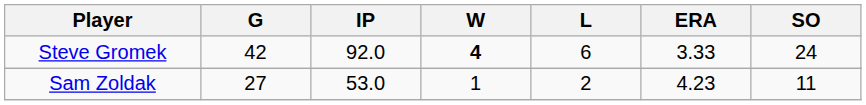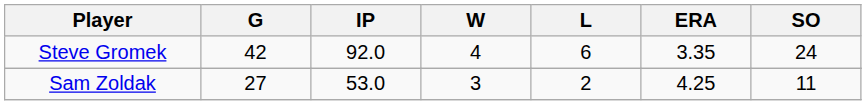 <table class="wikitable sortable">
 <tr>
 <th bgcolor="#DDDDFF" width="16%">Player</th>
 <th bgcolor="#DDDDFF" width="9%">G</th>
 <th bgcolor="#DDDDFF" width="9%">IP</th>
 <th bgcolor="#DDDDFF" width="9%">W</th>
 <th bgcolor="#DDDDFF" width="9%">L</th>
 <th bgcolor="#DDDDFF" width="9%">ERA</th>
 <th bgcolor="#DDDDFF" width="9%">SO</th>
 </tr>
 <tr align="center">
 <td><a href='#'>Steve Gromek</a></td>
 <td>42</td>
 <td>92.0</td>
-<td><strong>4</strong></td>
+<td>4</td>
 <td>6</td>
-<td>3.33</td>
+<td>3.35</td>
 <td>24</td>
 </tr>
 <tr>
 </tr>
 <tr align="center">
 <td><a href='#'>Sam Zoldak</a></td>
 <td>27</td>
 <td>53.0</td>
-<td>1</td>
+<td>3</td>
 <td>2</td>
-<td>4.23</td>
+<td>4.25</td>
 <td>11</td>
 </tr>
 <tr align="center">
 </tr>
 </table>
